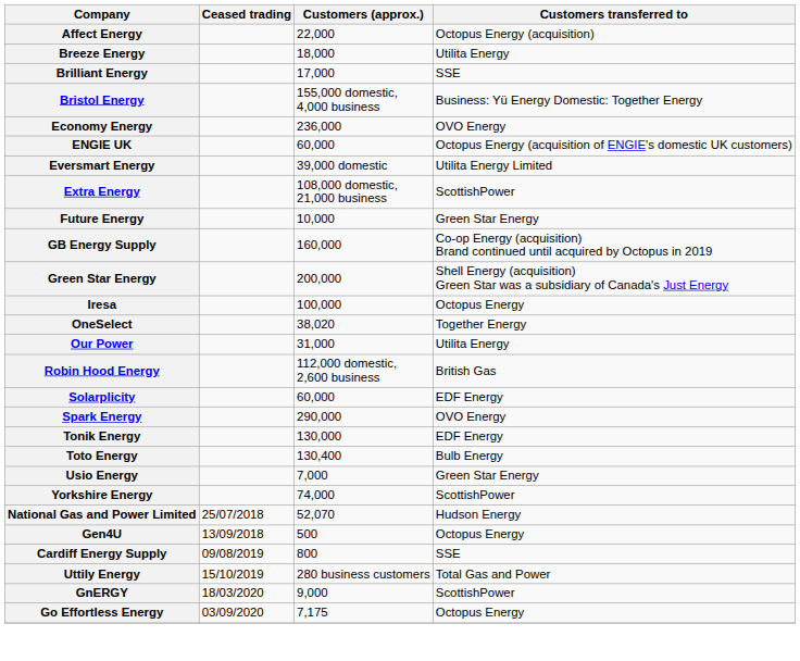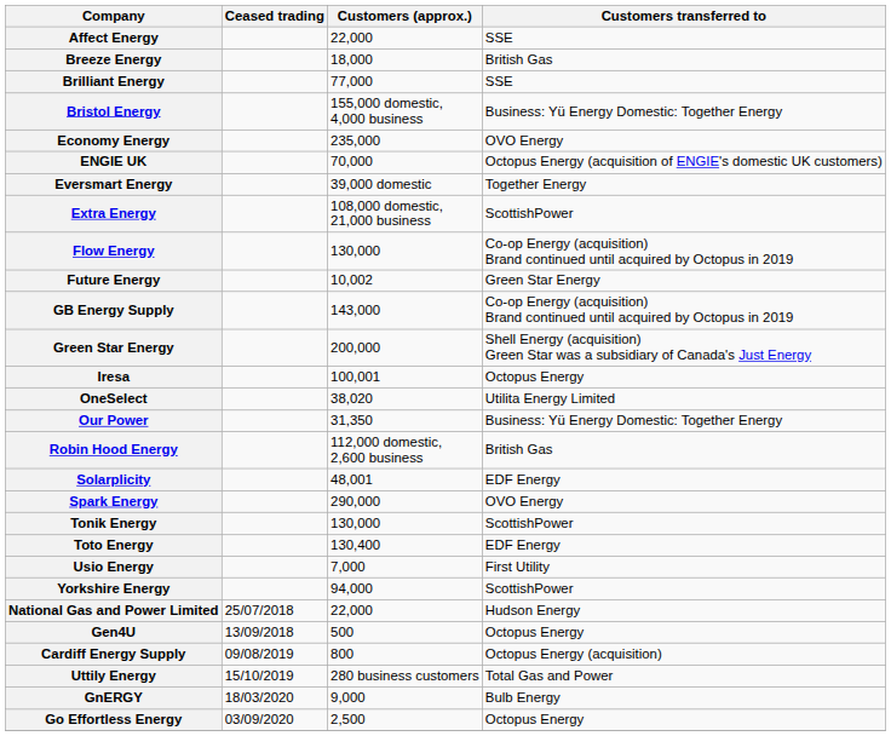 <table class="wikitable sortable">
 <tr>
 <th>Company</th>
 <th>Ceased trading</th>
 <th>Customers (approx.)</th>
 <th>Customers transferred to</th>
 </tr>
 <tr>
 <th>Affect Energy</th>
 <td></td>
 <td>22,000</td>
-<td>Octopus Energy (acquisition)</td>
+<td>SSE</td>
 </tr>
 <tr>
 <th>Breeze Energy</th>
 <td></td>
 <td>18,000</td>
-<td>Utilita Energy</td>
+<td>British Gas</td>
 </tr>
 <tr>
 <th>Brilliant Energy</th>
 <td></td>
-<td>17,000</td>
+<td>77,000</td>
 <td>SSE</td>
 </tr>
 <tr>
 <th><a href='#'>Bristol Energy</a></th>
 <td></td>
 <td>155,000 domestic,<br>4,000 business</td>
 <td>Business: Yü Energy Domestic: Together Energy</td>
 </tr>
 <tr>
 <th>Economy Energy</th>
 <td></td>
-<td>236,000</td>
+<td>235,000</td>
 <td>OVO Energy</td>
 </tr>
 <tr>
 <th>ENGIE UK</th>
 <td></td>
-<td>60,000</td>
+<td>70,000</td>
 <td>Octopus Energy (acquisition of <a href='#'>ENGIE</a>'s domestic UK customers)</td>
 </tr>
 <tr>
 <th>Eversmart Energy</th>
 <td></td>
 <td>39,000 domestic</td>
-<td>Utilita Energy Limited</td>
+<td>Together Energy</td>
 </tr>
 <tr>
 <th><a href='#'>Extra Energy</a></th>
 <td></td>
 <td>108,000 domestic,<br>21,000 business</td>
 <td>ScottishPower</td>
 </tr>
 <tr>
+<th><a href='#'>Flow Energy</a></th>
+<td></td>
+<td>130,000</td>
+<td>Co-op Energy (acquisition)<br>Brand continued until acquired by Octopus in 2019</td>
+</tr>
+<tr>
 <th>Future Energy</th>
 <td></td>
-<td>10,000</td>
+<td>10,002</td>
 <td>Green Star Energy</td>
 </tr>
 <tr>
 <th>GB Energy Supply</th>
 <td></td>
-<td>160,000</td>
+<td>143,000</td>
 <td>Co-op Energy (acquisition)<br>Brand continued until acquired by Octopus in 2019</td>
 </tr>
 <tr>
 <th>Green Star Energy</th>
 <td></td>
 <td>200,000</td>
 <td>Shell Energy (acquisition)<br>Green Star was a subsidiary of Canada's <a href='#'>Just Energy</a></td>
 </tr>
 <tr>
 <th>Iresa</th>
 <td></td>
-<td>100,000</td>
+<td>100,001</td>
 <td>Octopus Energy</td>
 </tr>
 <tr>
 <th>OneSelect</th>
 <td></td>
 <td>38,020</td>
-<td>Together Energy</td>
+<td>Utilita Energy Limited</td>
 </tr>
 <tr>
 <th><a href='#'>Our Power</a></th>
 <td></td>
-<td>31,000</td>
-<td>Utilita Energy</td>
+<td>31,350</td>
+<td>Business: Yü Energy Domestic: Together Energy</td>
 </tr>
 <tr>
 <th><a href='#'>Robin Hood Energy</a></th>
 <td></td>
 <td>112,000 domestic,<br>2,600 business</td>
 <td>British Gas</td>
 </tr>
 <tr>
 <th><a href='#'>Solarplicity</a></th>
 <td></td>
-<td>60,000</td>
+<td>48,001</td>
 <td>EDF Energy</td>
 </tr>
 <tr>
 <th><a href='#'>Spark Energy</a></th>
 <td></td>
 <td>290,000</td>
 <td>OVO Energy</td>
 </tr>
 <tr>
 <th>Tonik Energy</th>
 <td></td>
 <td>130,000</td>
-<td>EDF Energy</td>
+<td>ScottishPower</td>
 </tr>
 <tr>
 <th>Toto Energy</th>
 <td></td>
 <td>130,400</td>
-<td>Bulb Energy</td>
+<td>EDF Energy</td>
 </tr>
 <tr>
 <th>Usio Energy</th>
 <td></td>
 <td>7,000</td>
-<td>Green Star Energy</td>
+<td>First Utility</td>
 </tr>
 <tr>
 <th>Yorkshire Energy</th>
 <td></td>
-<td>74,000</td>
+<td>94,000</td>
 <td>ScottishPower</td>
 </tr>
 <tr>
 <th>National Gas and Power Limited</th>
 <td>25/07/2018</td>
-<td>52,070</td>
+<td>22,000</td>
 <td>Hudson Energy</td>
 </tr>
 <tr>
 <th>Gen4U</th>
 <td>13/09/2018</td>
 <td>500</td>
 <td>Octopus Energy</td>
 </tr>
 <tr>
 <th>Cardiff Energy Supply</th>
 <td>09/08/2019</td>
 <td>800</td>
-<td>SSE</td>
+<td>Octopus Energy (acquisition)</td>
 </tr>
 <tr>
 <th>Uttily Energy</th>
 <td>15/10/2019</td>
 <td>280 business customers</td>
 <td>Total Gas and Power</td>
 </tr>
 <tr>
 <th>GnERGY</th>
 <td>18/03/2020</td>
 <td>9,000</td>
-<td>ScottishPower</td>
+<td>Bulb Energy</td>
 </tr>
 <tr>
 <th>Go Effortless Energy</th>
 <td>03/09/2020</td>
-<td>7,175</td>
+<td>2,500</td>
 <td>Octopus Energy</td>
 </tr>
 <tr>
 </tr>
 </table>
